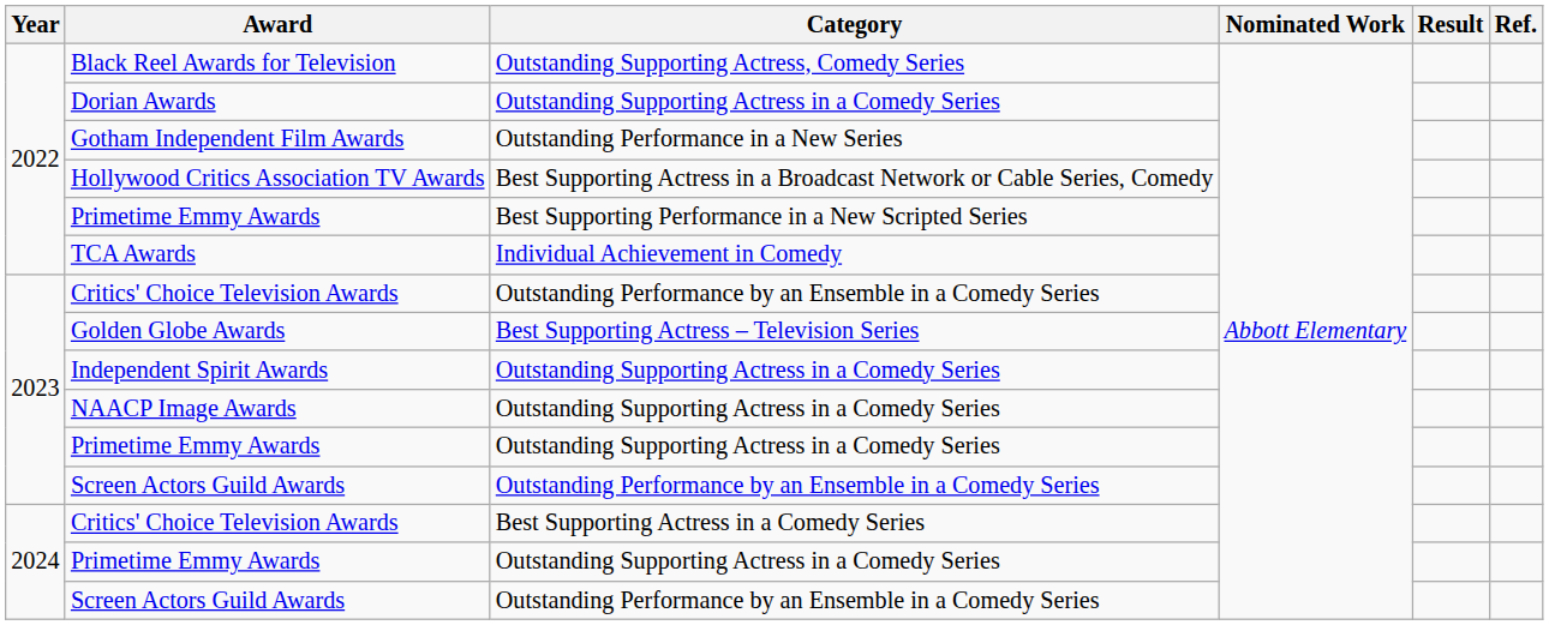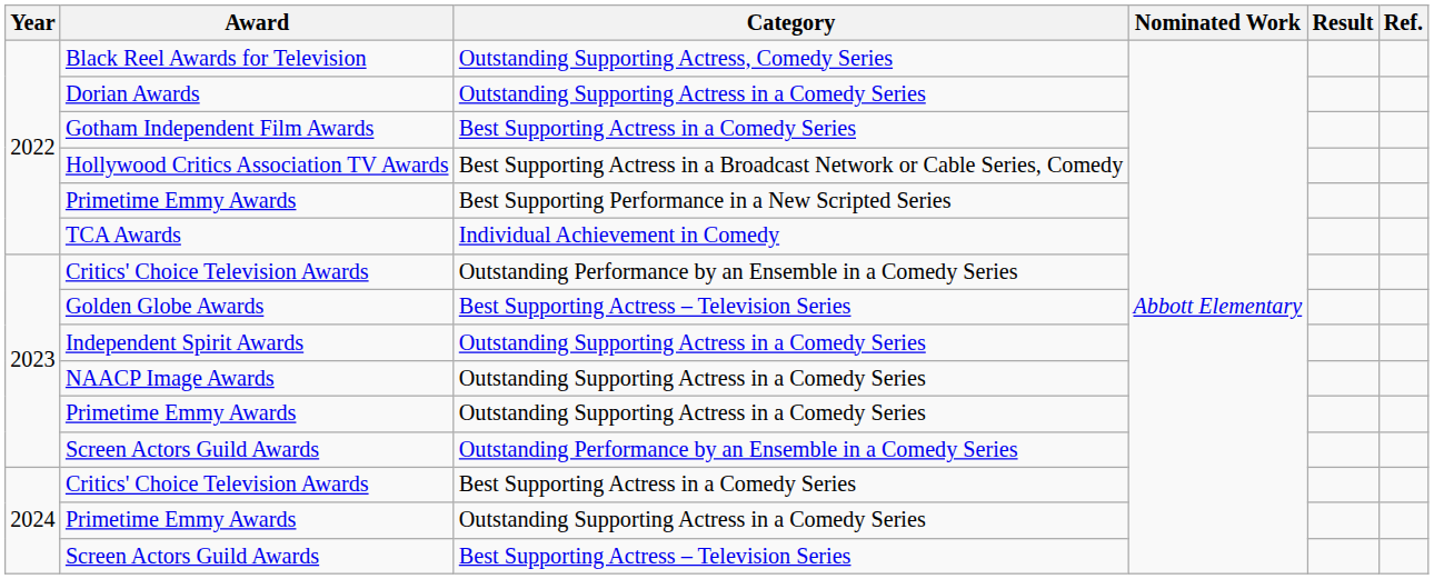 <table class="wikitable sortable">
 <tr>
 <th>Year</th>
 <th>Award</th>
 <th>Category</th>
 <th>Nominated Work</th>
 <th>Result</th>
 <th>Ref.</th>
 </tr>
 <tr>
 <td rowspan="6">2022</td>
 <td><a href='#'>Black Reel Awards for Television</a></td>
 <td><a href='#'>Outstanding Supporting Actress, Comedy Series</a></td>
 <td rowspan="15"><em><a href='#'>Abbott Elementary</a></em></td>
 <td></td>
 <td></td>
 </tr>
 <tr>
 <td><a href='#'>Dorian Awards</a></td>
 <td><a href='#'>Outstanding Supporting Actress in a Comedy Series</a></td>
 <td></td>
 <td></td>
 </tr>
 <tr>
 <td><a href='#'>Gotham Independent Film Awards</a></td>
-<td>Outstanding Performance in a New Series</td>
+<td><a href='#'>Best Supporting Actress in a Comedy Series</a></td>
 <td></td>
 <td></td>
 </tr>
 <tr>
 <td><a href='#'>Hollywood Critics Association TV Awards</a></td>
 <td>Best Supporting Actress in a Broadcast Network or Cable Series, Comedy</td>
 <td></td>
 <td></td>
 </tr>
 <tr>
 <td><a href='#'>Primetime Emmy Awards</a></td>
 <td>Best Supporting Performance in a New Scripted Series</td>
 <td></td>
 <td></td>
 </tr>
 <tr>
 <td><a href='#'>TCA Awards</a></td>
 <td><a href='#'>Individual Achievement in Comedy</a></td>
 <td></td>
 <td></td>
 </tr>
 <tr>
 <td rowspan="6">2023</td>
 <td><a href='#'>Critics' Choice Television Awards</a></td>
 <td>Outstanding Performance by an Ensemble in a Comedy Series</td>
 <td></td>
 <td></td>
 </tr>
 <tr>
 <td><a href='#'>Golden Globe Awards</a></td>
 <td><a href='#'>Best Supporting Actress – Television Series</a></td>
 <td></td>
 <td></td>
 </tr>
 <tr>
 <td><a href='#'>Independent Spirit Awards</a></td>
 <td><a href='#'>Outstanding Supporting Actress in a Comedy Series</a></td>
 <td></td>
 <td></td>
 </tr>
 <tr>
 <td><a href='#'>NAACP Image Awards</a></td>
 <td>Outstanding Supporting Actress in a Comedy Series</td>
 <td></td>
 <td></td>
 </tr>
 <tr>
 <td><a href='#'>Primetime Emmy Awards</a></td>
 <td>Outstanding Supporting Actress in a Comedy Series</td>
 <td></td>
 <td></td>
 </tr>
 <tr>
 <td><a href='#'>Screen Actors Guild Awards</a></td>
 <td><a href='#'>Outstanding Performance by an Ensemble in a Comedy Series</a></td>
 <td></td>
 <td></td>
 </tr>
 <tr>
 <td rowspan="3">2024</td>
 <td><a href='#'>Critics' Choice Television Awards</a></td>
 <td>Best Supporting Actress in a Comedy Series</td>
 <td></td>
 <td></td>
 </tr>
 <tr>
 <td><a href='#'>Primetime Emmy Awards</a></td>
 <td>Outstanding Supporting Actress in a Comedy Series</td>
 <td></td>
 <td></td>
 </tr>
 <tr>
 <td><a href='#'>Screen Actors Guild Awards</a></td>
-<td>Outstanding Performance by an Ensemble in a Comedy Series</td>
+<td><a href='#'>Best Supporting Actress – Television Series</a></td>
 <td></td>
 <td></td>
 </tr>
 </table>
